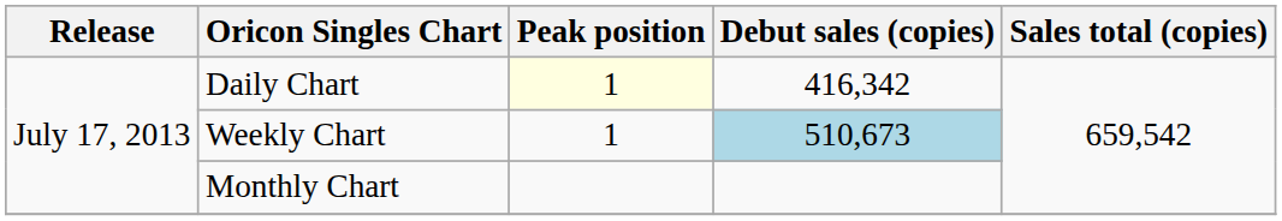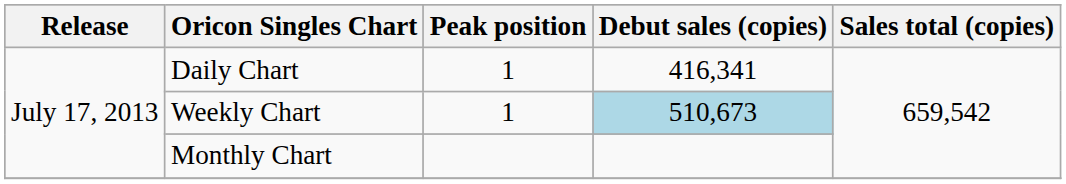 <table class="wikitable">
 <tr>
 <th>Release</th>
 <th>Oricon Singles Chart</th>
 <th>Peak position</th>
 <th>Debut sales (copies)</th>
 <th>Sales total (copies)</th>
 </tr>
 <tr>
 <td rowspan="3">July 17, 2013</td>
 <td>Daily Chart</td>
-<td align="center" style="background: lightyellow;">1</td>
-<td align="center">416,342</td>
+<td align="center">1</td>
+<td align="center">416,341</td>
 <td style="text-align:center;" rowspan="3">659,542</td>
 </tr>
 <tr>
 <td>Weekly Chart</td>
 <td align="center">1</td>
 <td align="center" style="background: lightblue;">510,673</td>
 </tr>
 <tr>
 <td>Monthly Chart</td>
 <td align="center"></td>
 <td align="center"></td>
 </tr>
 <tr>
 </tr>
 </table>
